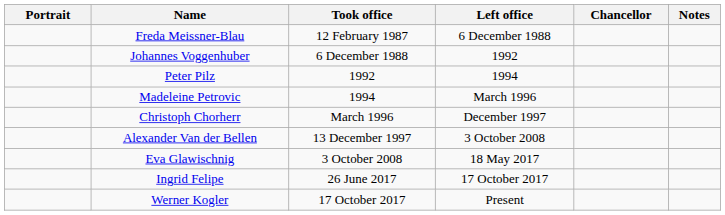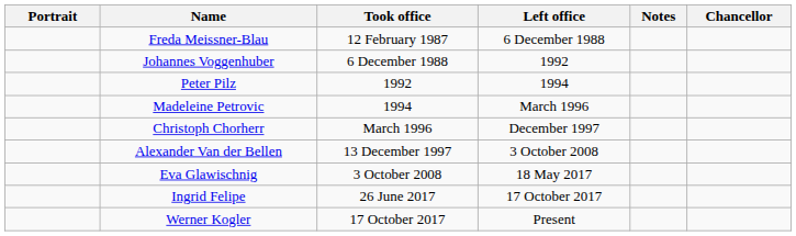 <table class="wikitable" style="border:#555; width:70%; text-align:center;">
 <tr>
 <th style="width:100px;">Portrait</th>
 <th>Name</th>
 <th>Took office</th>
 <th>Left office</th>
+<th>Notes</th>
 <th>Chancellor</th>
-<th>Notes</th>
 </tr>
 <tr>
 <td></td>
 <td><a href='#'>Freda Meissner-Blau</a></td>
 <td>12 February 1987</td>
 <td>6 December 1988</td>
 <td></td>
 <td></td>
 </tr>
 <tr>
 <td></td>
 <td><a href='#'>Johannes Voggenhuber</a></td>
 <td>6 December 1988</td>
 <td>1992</td>
 <td></td>
 <td></td>
 </tr>
 <tr>
 <td></td>
 <td><a href='#'>Peter Pilz</a></td>
 <td>1992</td>
 <td>1994</td>
 <td></td>
 <td></td>
 </tr>
 <tr>
 <td></td>
 <td><a href='#'>Madeleine Petrovic</a></td>
 <td>1994</td>
 <td>March 1996</td>
 <td></td>
 <td></td>
 </tr>
 <tr>
 <td></td>
 <td><a href='#'>Christoph Chorherr</a></td>
 <td>March 1996</td>
 <td>December 1997</td>
 <td></td>
 <td></td>
 </tr>
 <tr>
 <td></td>
 <td><a href='#'>Alexander Van der Bellen</a></td>
 <td>13 December 1997</td>
 <td>3 October 2008</td>
 <td></td>
 <td></td>
 </tr>
 <tr>
 <td></td>
 <td><a href='#'>Eva Glawischnig</a></td>
 <td>3 October 2008</td>
 <td>18 May 2017</td>
 <td></td>
 <td></td>
 </tr>
 <tr>
 <td></td>
 <td><a href='#'>Ingrid Felipe</a></td>
 <td>26 June 2017</td>
 <td>17 October 2017</td>
 <td></td>
 <td></td>
 </tr>
 <tr>
 <td></td>
 <td><a href='#'>Werner Kogler</a></td>
 <td>17 October 2017</td>
 <td>Present</td>
 <td></td>
 <td></td>
 </tr>
 </table>
